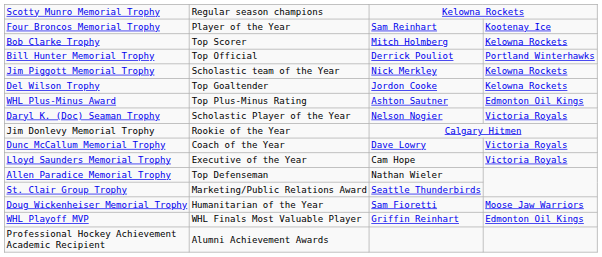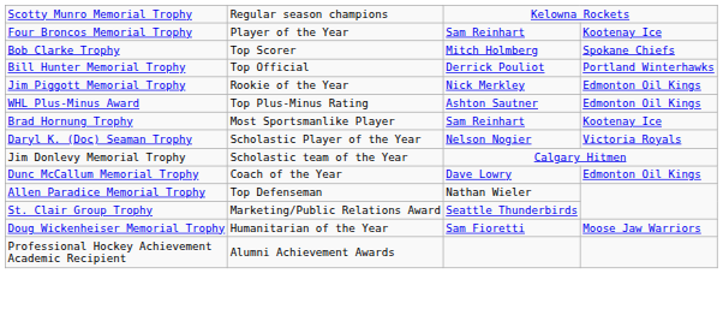 <table class="wikitable">
 <tr>
 <td><a href='#'>Scotty Munro Memorial Trophy</a></td>
 <td>Regular season champions</td>
 <td colspan="2" style="text-align:center;"><a href='#'>Kelowna Rockets</a></td>
 </tr>
 <tr>
 <td><a href='#'>Four Broncos Memorial Trophy</a></td>
 <td>Player of the Year</td>
 <td><a href='#'>Sam Reinhart</a></td>
 <td><a href='#'>Kootenay Ice</a></td>
 </tr>
 <tr>
 <td><a href='#'>Bob Clarke Trophy</a></td>
 <td>Top Scorer</td>
 <td><a href='#'>Mitch Holmberg</a></td>
-<td><a href='#'>Kelowna Rockets</a></td>
+<td><a href='#'>Spokane Chiefs</a></td>
 </tr>
 <tr>
 <td><a href='#'>Bill Hunter Memorial Trophy</a></td>
 <td>Top Official</td>
 <td><a href='#'>Derrick Pouliot</a></td>
 <td><a href='#'>Portland Winterhawks</a></td>
 </tr>
 <tr>
 <td><a href='#'>Jim Piggott Memorial Trophy</a></td>
-<td>Scholastic team of the Year</td>
+<td>Rookie of the Year</td>
 <td><a href='#'>Nick Merkley</a></td>
-<td><a href='#'>Kelowna Rockets</a></td>
-</tr>
-<tr>
-<td><a href='#'>Del Wilson Trophy</a></td>
-<td>Top Goaltender</td>
-<td><a href='#'>Jordon Cooke</a></td>
-<td><a href='#'>Kelowna Rockets</a></td>
+<td><a href='#'>Edmonton Oil Kings</a></td>
 </tr>
 <tr>
 <td><a href='#'>WHL Plus-Minus Award</a></td>
 <td>Top Plus-Minus Rating</td>
 <td><a href='#'>Ashton Sautner</a></td>
 <td><a href='#'>Edmonton Oil Kings</a></td>
+</tr>
+<tr>
+<td><a href='#'>Brad Hornung Trophy</a></td>
+<td>Most Sportsmanlike Player</td>
+<td><a href='#'>Sam Reinhart</a></td>
+<td><a href='#'>Kootenay Ice</a></td>
 </tr>
 <tr>
 <td><a href='#'>Daryl K. (Doc) Seaman Trophy</a></td>
 <td>Scholastic Player of the Year</td>
 <td><a href='#'>Nelson Nogier</a></td>
 <td><a href='#'>Victoria Royals</a></td>
 </tr>
 <tr>
 <td>Jim Donlevy Memorial Trophy</td>
-<td>Rookie of the Year</td>
+<td>Scholastic team of the Year</td>
 <td colspan="2" style="text-align:center;"><a href='#'>Calgary Hitmen</a></td>
 </tr>
 <tr>
 <td><a href='#'>Dunc McCallum Memorial Trophy</a></td>
 <td>Coach of the Year</td>
 <td><a href='#'>Dave Lowry</a></td>
-<td><a href='#'>Victoria Royals</a></td>
-</tr>
-<tr>
-<td><a href='#'>Lloyd Saunders Memorial Trophy</a></td>
-<td>Executive of the Year</td>
-<td>Cam Hope</td>
-<td><a href='#'>Victoria Royals</a></td>
+<td><a href='#'>Edmonton Oil Kings</a></td>
 </tr>
 <tr>
 <td><a href='#'>Allen Paradice Memorial Trophy</a></td>
 <td>Top Defenseman</td>
 <td>Nathan Wieler</td>
 </tr>
 <tr>
 <td><a href='#'>St. Clair Group Trophy</a></td>
 <td>Marketing/Public Relations Award</td>
 <td><a href='#'>Seattle Thunderbirds</a></td>
 </tr>
 <tr>
 <td><a href='#'>Doug Wickenheiser Memorial Trophy</a></td>
 <td>Humanitarian of the Year</td>
 <td><a href='#'>Sam Fioretti</a></td>
 <td><a href='#'>Moose Jaw Warriors</a></td>
 </tr>
 <tr>
-<td><a href='#'>WHL Playoff MVP</a></td>
-<td>WHL Finals Most Valuable Player</td>
-<td><a href='#'>Griffin Reinhart</a></td>
-<td><a href='#'>Edmonton Oil Kings</a></td>
-</tr>
-<tr>
 <td>Professional Hockey Achievement<br>Academic Recipient</td>
 <td>Alumni Achievement Awards</td>
 <td></td>
 <td></td>
 </tr>
 </table>
